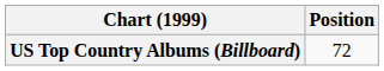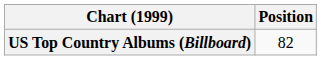 <table class="wikitable plainrowheaders" style="text-align:center">
 <tr>
 <th scope="col">Chart (1999)</th>
 <th scope="col">Position</th>
 </tr>
 <tr>
 <th scope="row">US Top Country Albums (<em>Billboard</em>)</th>
-<td>72</td>
+<td>82</td>
 </tr>
 </table>
